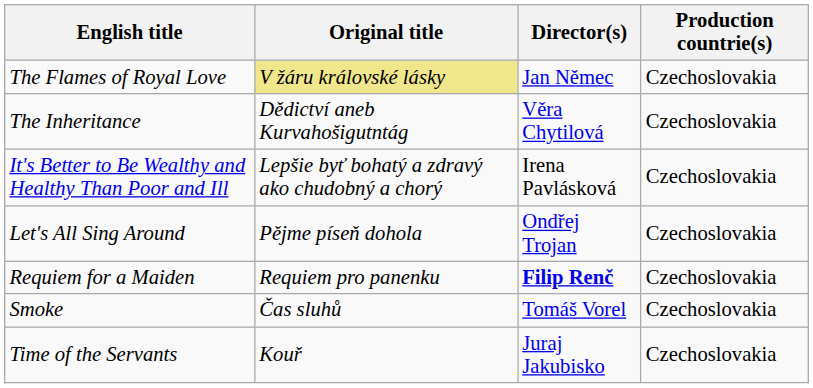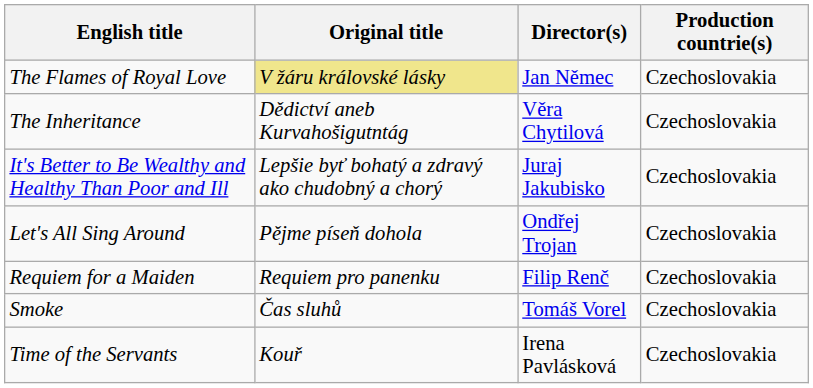 <table class="sortable wikitable" style="width:100%; margin-bottom:4px" cellpadding="5">
 <tr>
 <th scope="col">English title</th>
 <th scope="col">Original title</th>
 <th scope="col">Director(s)</th>
 <th scope="col">Production countrie(s)</th>
 </tr>
 <tr>
 <td><em>The Flames of Royal Love</em></td>
 <td style="background: khaki;"><em>V žáru královské lásky</em></td>
 <td><a href='#'>Jan Němec</a></td>
 <td>Czechoslovakia</td>
 </tr>
 <tr>
 <td><em>The Inheritance</em></td>
 <td><em>Dědictví aneb Kurvahošigutntág</em></td>
 <td><a href='#'>Věra Chytilová</a></td>
 <td>Czechoslovakia</td>
 </tr>
 <tr>
 <td><em><a href='#'>It's Better to Be Wealthy and Healthy Than Poor and Ill</a></em></td>
 <td><em>Lepšie byť bohatý a zdravý ako chudobný a chorý</em></td>
-<td>Irena Pavlásková</td>
+<td><a href='#'>Juraj Jakubisko</a></td>
 <td>Czechoslovakia</td>
 </tr>
 <tr>
 <td><em>Let's All Sing Around</em></td>
 <td><em>Pějme píseň dohola</em></td>
 <td><a href='#'>Ondřej Trojan</a></td>
 <td>Czechoslovakia</td>
 </tr>
 <tr>
 <td><em>Requiem for a Maiden</em></td>
 <td><em>Requiem pro panenku</em></td>
-<td><strong><a href='#'>Filip Renč</a></strong></td>
+<td><a href='#'>Filip Renč</a></td>
 <td>Czechoslovakia</td>
 </tr>
 <tr>
 <td><em>Smoke</em></td>
 <td><em>Čas sluhů</em></td>
 <td><a href='#'>Tomáš Vorel</a></td>
 <td>Czechoslovakia</td>
 </tr>
 <tr>
 <td><em>Time of the Servants</em></td>
 <td><em>Kouř</em></td>
-<td><a href='#'>Juraj Jakubisko</a></td>
+<td>Irena Pavlásková</td>
 <td>Czechoslovakia</td>
 </tr>
 </table>
